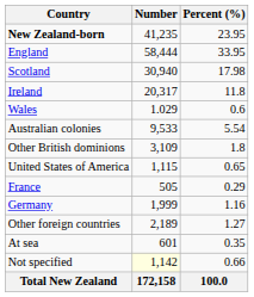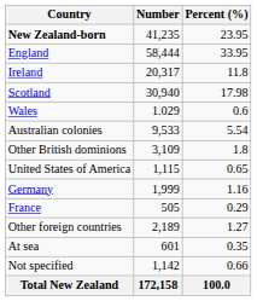 <table class="wikitable" style="text-align:right">
 <tr>
 <th>Country</th>
 <th>Number</th>
 <th>Percent (%)</th>
 </tr>
 <tr>
 <td align="left"> <strong>New Zealand-born</strong></td>
 <td>41,235</td>
 <td>23.95</td>
 </tr>
 <tr>
 <td align="left"> <a href='#'>England</a></td>
 <td>58,444</td>
 <td>33.95</td>
 </tr>
 <tr>
+<td align="left"> <a href='#'>Ireland</a></td>
+<td>20,317</td>
+<td>11.8</td>
+</tr>
+<tr>
 <td align="left"> <a href='#'>Scotland</a></td>
 <td>30,940</td>
 <td>17.98</td>
-</tr>
-<tr>
-<td align="left"> <a href='#'>Ireland</a></td>
-<td>20,317</td>
-<td>11.8</td>
 </tr>
 <tr>
 <td align="left"> <a href='#'>Wales</a></td>
 <td>1.029</td>
 <td>0.6</td>
 </tr>
 <tr>
 <td align="left"> Australian colonies</td>
 <td>9,533</td>
 <td>5.54</td>
 </tr>
 <tr>
 <td align="left"> Other British dominions</td>
 <td>3,109</td>
 <td>1.8</td>
 </tr>
 <tr>
 <td align="left"> United States of America</td>
 <td>1,115</td>
 <td>0.65</td>
 </tr>
 <tr>
+<td align="left"> <a href='#'>Germany</a></td>
+<td>1,999</td>
+<td>1.16</td>
+</tr>
+<tr>
 <td align="left"> <a href='#'>France</a></td>
 <td>505</td>
 <td>0.29</td>
-</tr>
-<tr>
-<td align="left"> <a href='#'>Germany</a></td>
-<td>1,999</td>
-<td>1.16</td>
 </tr>
 <tr>
 <td align="left">Other foreign countries</td>
 <td>2,189</td>
 <td>1.27</td>
 </tr>
 <tr>
 <td align="left">At sea</td>
 <td>601</td>
 <td>0.35</td>
 </tr>
 <tr>
 <td align="left">Not specified</td>
-<td style="background: lightyellow;">1,142</td>
+<td>1,142</td>
 <td>0.66</td>
 </tr>
 <tr>
 <th>Total New Zealand</th>
 <th>172,158</th>
 <th>100.0</th>
 </tr>
 </table>
